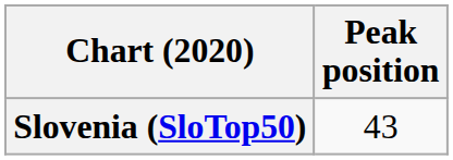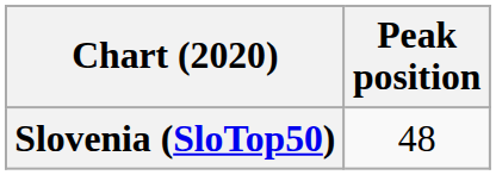 <table class="wikitable plainrowheaders" style="text-align:center">
 <tr>
 <th>Chart (2020)</th>
 <th>Peak<br>position</th>
 </tr>
 <tr>
 <th scope="row">Slovenia (<a href='#'>SloTop50</a>)</th>
-<td>43</td>
+<td>48</td>
 </tr>
 </table>
